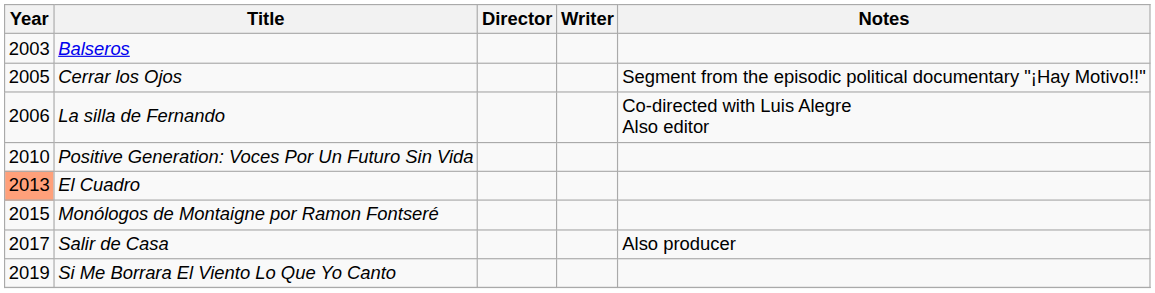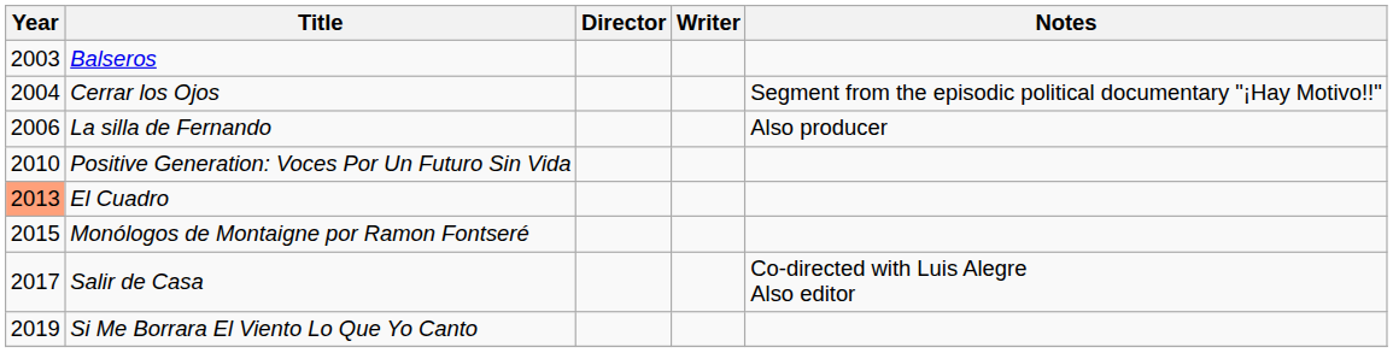 <table class="wikitable sortable">
 <tr>
 <th>Year</th>
 <th>Title</th>
 <th>Director</th>
 <th>Writer</th>
 <th>Notes</th>
 </tr>
 <tr>
 <td>2003</td>
 <td><em><a href='#'>Balseros</a></em></td>
 <td></td>
 <td></td>
 <td></td>
 </tr>
 <tr>
-<td>2005</td>
+<td>2004</td>
 <td><em>Cerrar los Ojos</em></td>
 <td></td>
 <td></td>
 <td>Segment from the episodic political documentary "¡Hay Motivo!!"</td>
 </tr>
 <tr>
 <td>2006</td>
 <td><em>La silla de Fernando</em></td>
 <td></td>
 <td></td>
-<td>Co-directed with Luis Alegre<br>Also editor</td>
+<td>Also producer</td>
 </tr>
 <tr>
 <td>2010</td>
 <td><em>Positive Generation: Voces Por Un Futuro Sin Vida</em></td>
 <td></td>
 <td></td>
 <td></td>
 </tr>
 <tr>
 <td style="background: lightsalmon;">2013</td>
 <td><em>El Cuadro</em></td>
 <td></td>
 <td></td>
 <td></td>
 </tr>
 <tr>
 <td>2015</td>
 <td><em>Monólogos de Montaigne por Ramon Fontseré</em></td>
 <td></td>
 <td></td>
 <td></td>
 </tr>
 <tr>
 <td>2017</td>
 <td><em>Salir de Casa</em></td>
 <td></td>
 <td></td>
-<td>Also producer</td>
+<td>Co-directed with Luis Alegre<br>Also editor</td>
 </tr>
 <tr>
 <td>2019</td>
 <td><em>Si Me Borrara El Viento Lo Que Yo Canto</em></td>
 <td></td>
 <td></td>
 <td></td>
 </tr>
 <tr>
 </tr>
 </table>
